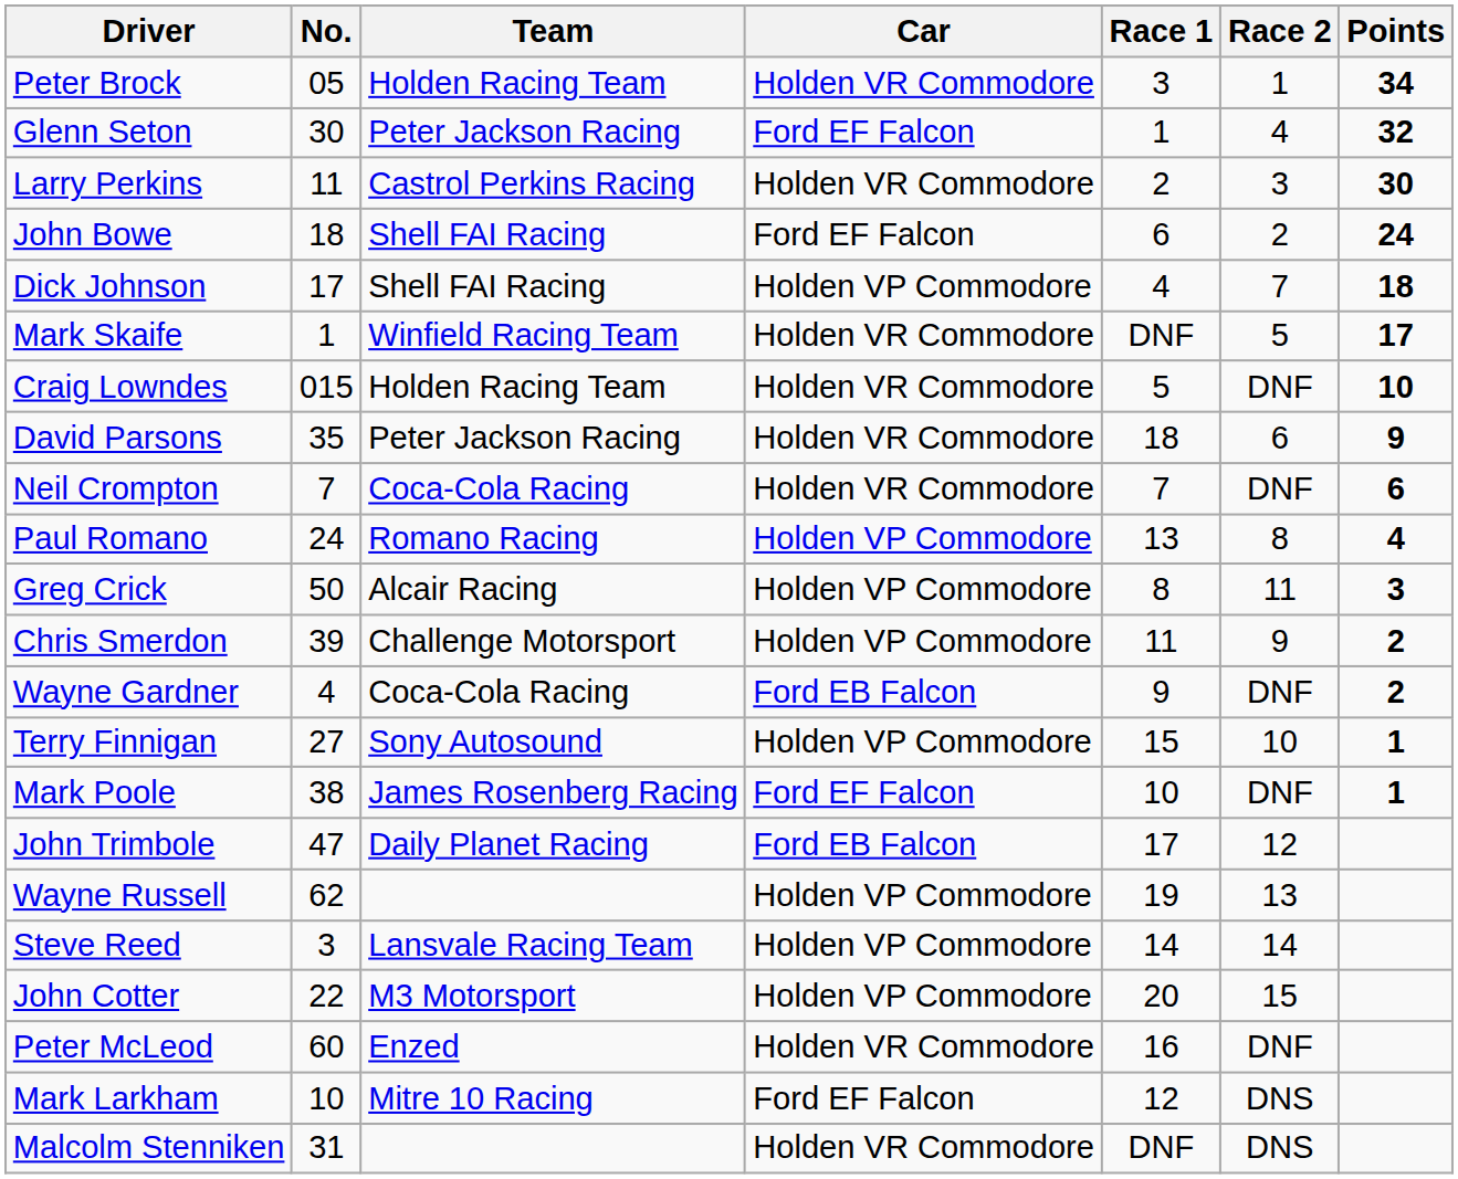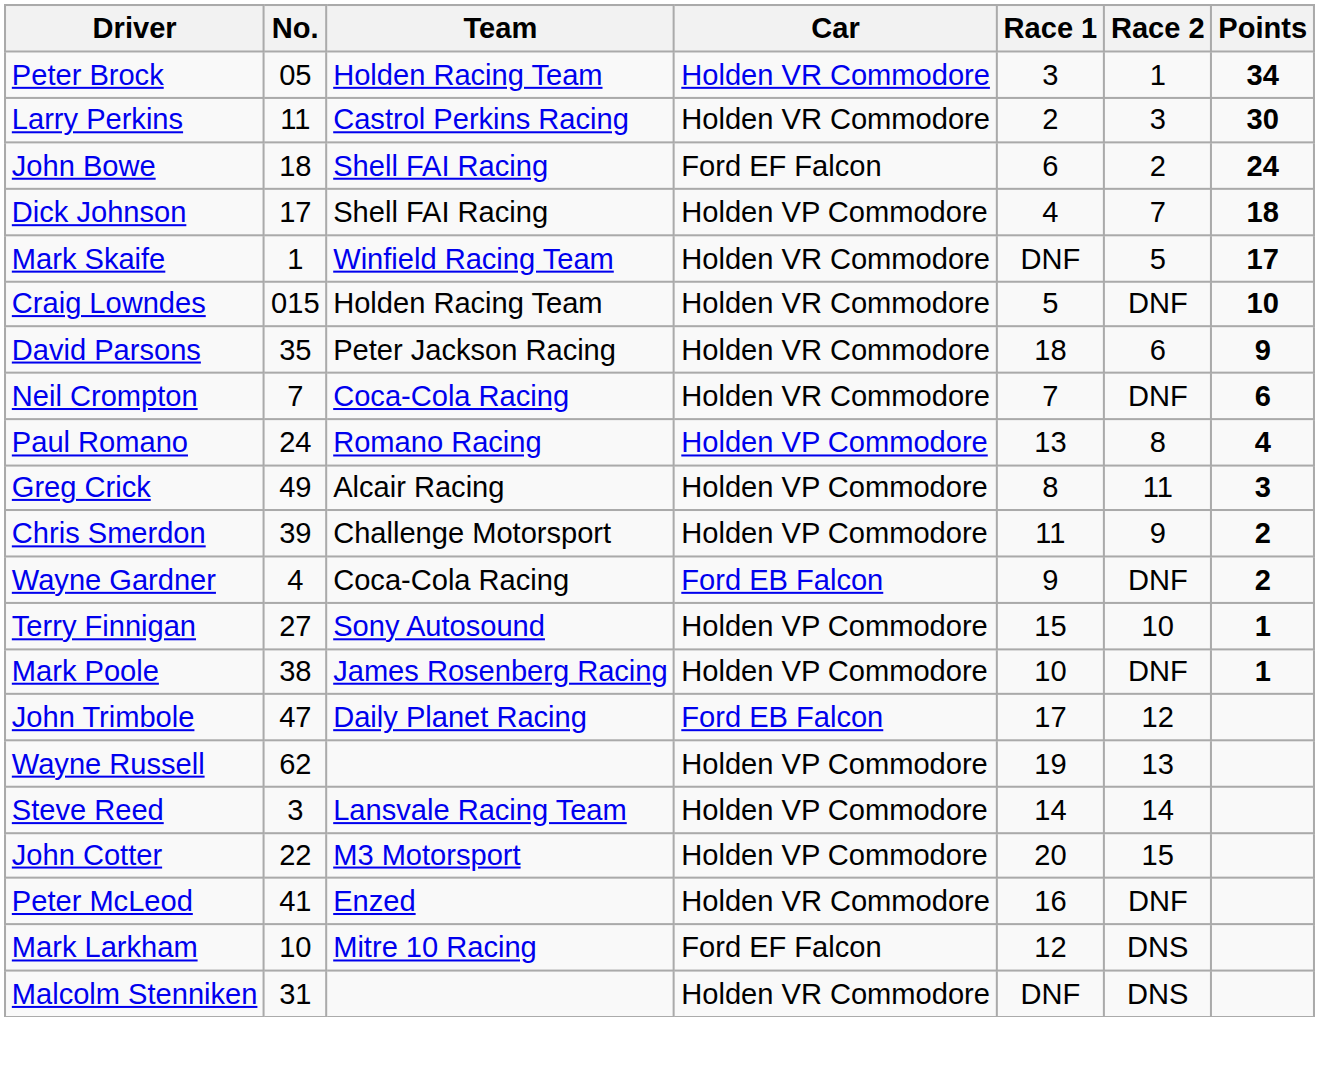 <table class="wikitable" style="font-size: 90%">
 <tr>
 <th>Driver</th>
 <th>No.</th>
 <th>Team</th>
 <th>Car</th>
 <th>Race 1</th>
 <th>Race 2</th>
 <th>Points</th>
 </tr>
 <tr>
 <td> <a href='#'>Peter Brock</a></td>
 <td align="center">05</td>
 <td><a href='#'>Holden Racing Team</a></td>
 <td><a href='#'>Holden VR Commodore</a></td>
 <td align="center">3</td>
 <td align="center">1</td>
 <td align="center"><strong>34</strong></td>
-</tr>
-<tr>
-<td> <a href='#'>Glenn Seton</a></td>
-<td align="center">30</td>
-<td><a href='#'>Peter Jackson Racing</a></td>
-<td><a href='#'>Ford EF Falcon</a></td>
-<td align="center">1</td>
-<td align="center">4</td>
-<td align="center"><strong>32</strong></td>
 </tr>
 <tr>
 <td> <a href='#'>Larry Perkins</a></td>
 <td align="center">11</td>
 <td><a href='#'>Castrol Perkins Racing</a></td>
 <td>Holden VR Commodore</td>
 <td align="center">2</td>
 <td align="center">3</td>
 <td align="center"><strong>30</strong></td>
 </tr>
 <tr>
 <td> <a href='#'>John Bowe</a></td>
 <td align="center">18</td>
 <td><a href='#'>Shell FAI Racing</a></td>
 <td>Ford EF Falcon</td>
 <td align="center">6</td>
 <td align="center">2</td>
 <td align="center"><strong>24</strong></td>
 </tr>
 <tr>
 <td> <a href='#'>Dick Johnson</a></td>
 <td align="center">17</td>
 <td>Shell FAI Racing</td>
 <td>Holden VP Commodore</td>
 <td align="center">4</td>
 <td align="center">7</td>
 <td align="center"><strong>18</strong></td>
 </tr>
 <tr>
 <td> <a href='#'>Mark Skaife</a></td>
 <td align="center">1</td>
 <td><a href='#'>Winfield Racing Team</a></td>
 <td>Holden VR Commodore</td>
 <td align="center">DNF</td>
 <td align="center">5</td>
 <td align="center"><strong>17</strong></td>
 </tr>
 <tr>
 <td> <a href='#'>Craig Lowndes</a></td>
 <td align="center">015</td>
 <td>Holden Racing Team</td>
 <td>Holden VR Commodore</td>
 <td align="center">5</td>
 <td align="center">DNF</td>
 <td align="center"><strong>10</strong></td>
 </tr>
 <tr>
 <td> <a href='#'>David Parsons</a></td>
 <td align="center">35</td>
 <td>Peter Jackson Racing</td>
 <td>Holden VR Commodore</td>
 <td align="center">18</td>
 <td align="center">6</td>
 <td align="center"><strong>9</strong></td>
 </tr>
 <tr>
 <td> <a href='#'>Neil Crompton</a></td>
 <td align="center">7</td>
 <td><a href='#'>Coca-Cola Racing</a></td>
 <td>Holden VR Commodore</td>
 <td align="center">7</td>
 <td align="center">DNF</td>
 <td align="center"><strong>6</strong></td>
 </tr>
 <tr>
 <td> <a href='#'>Paul Romano</a></td>
 <td align="center">24</td>
 <td><a href='#'>Romano Racing</a></td>
 <td><a href='#'>Holden VP Commodore</a></td>
 <td align="center">13</td>
 <td align="center">8</td>
 <td align="center"><strong>4</strong></td>
 </tr>
 <tr>
 <td> <a href='#'>Greg Crick</a></td>
-<td align="center">50</td>
+<td align="center">49</td>
 <td>Alcair Racing</td>
 <td>Holden VP Commodore</td>
 <td align="center">8</td>
 <td align="center">11</td>
 <td align="center"><strong>3</strong></td>
 </tr>
 <tr>
 <td> <a href='#'>Chris Smerdon</a></td>
 <td align="center">39</td>
 <td>Challenge Motorsport</td>
 <td>Holden VP Commodore</td>
 <td align="center">11</td>
 <td align="center">9</td>
 <td align="center"><strong>2</strong></td>
 </tr>
 <tr>
 <td> <a href='#'>Wayne Gardner</a></td>
 <td align="center">4</td>
 <td>Coca-Cola Racing</td>
 <td><a href='#'>Ford EB Falcon</a></td>
 <td align="center">9</td>
 <td align="center">DNF</td>
 <td align="center"><strong>2</strong></td>
 </tr>
 <tr>
 <td> <a href='#'>Terry Finnigan</a></td>
 <td align="center">27</td>
 <td><a href='#'>Sony Autosound</a></td>
 <td>Holden VP Commodore</td>
 <td align="center">15</td>
 <td align="center">10</td>
 <td align="center"><strong>1</strong></td>
 </tr>
 <tr>
 <td> <a href='#'>Mark Poole</a></td>
 <td align="center">38</td>
 <td><a href='#'>James Rosenberg Racing</a></td>
-<td><a href='#'>Ford EF Falcon</a></td>
+<td>Holden VP Commodore</td>
 <td align="center">10</td>
 <td align="center">DNF</td>
 <td align="center"><strong>1</strong></td>
 </tr>
 <tr>
 <td> <a href='#'>John Trimbole</a></td>
 <td align="center">47</td>
 <td><a href='#'>Daily Planet Racing</a></td>
 <td><a href='#'>Ford EB Falcon</a></td>
 <td align="center">17</td>
 <td align="center">12</td>
 <td></td>
 </tr>
 <tr>
 <td> <a href='#'>Wayne Russell</a></td>
 <td align="center">62</td>
 <td></td>
 <td>Holden VP Commodore</td>
 <td align="center">19</td>
 <td align="center">13</td>
 <td></td>
 </tr>
 <tr>
 <td> <a href='#'>Steve Reed</a></td>
 <td align="center">3</td>
 <td><a href='#'>Lansvale Racing Team</a></td>
 <td>Holden VP Commodore</td>
 <td align="center">14</td>
 <td align="center">14</td>
 <td></td>
 </tr>
 <tr>
 <td> <a href='#'>John Cotter</a></td>
 <td align="center">22</td>
 <td><a href='#'>M3 Motorsport</a></td>
 <td>Holden VP Commodore</td>
 <td align="center">20</td>
 <td align="center">15</td>
 <td></td>
 </tr>
 <tr>
 <td> <a href='#'>Peter McLeod</a></td>
-<td align="center">60</td>
+<td align="center">41</td>
 <td><a href='#'>Enzed</a></td>
 <td>Holden VR Commodore</td>
 <td align="center">16</td>
 <td align="center">DNF</td>
 <td></td>
 </tr>
 <tr>
 <td> <a href='#'>Mark Larkham</a></td>
 <td align="center">10</td>
 <td><a href='#'>Mitre 10 Racing</a></td>
 <td>Ford EF Falcon</td>
 <td align="center">12</td>
 <td align="center">DNS</td>
 <td></td>
 </tr>
 <tr>
 <td> <a href='#'>Malcolm Stenniken</a></td>
 <td align="center">31</td>
 <td></td>
 <td>Holden VR Commodore</td>
 <td align="center">DNF</td>
 <td align="center">DNS</td>
 <td></td>
 </tr>
 </table>
